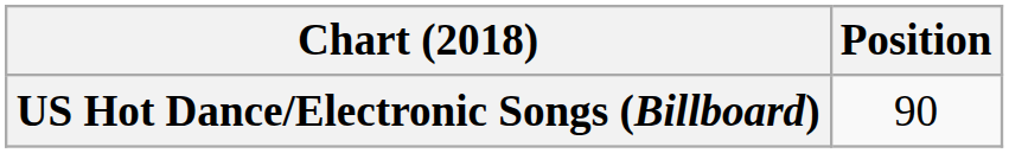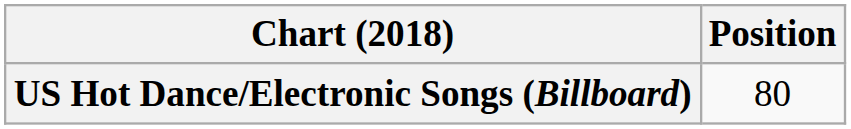 <table class="wikitable plainrowheaders" style="text-align:center">
 <tr>
 <th scope="col">Chart (2018)</th>
 <th scope="col">Position</th>
 </tr>
 <tr>
 <th scope="row">US Hot Dance/Electronic Songs (<em>Billboard</em>)</th>
-<td>90</td>
+<td>80</td>
 </tr>
 </table>
